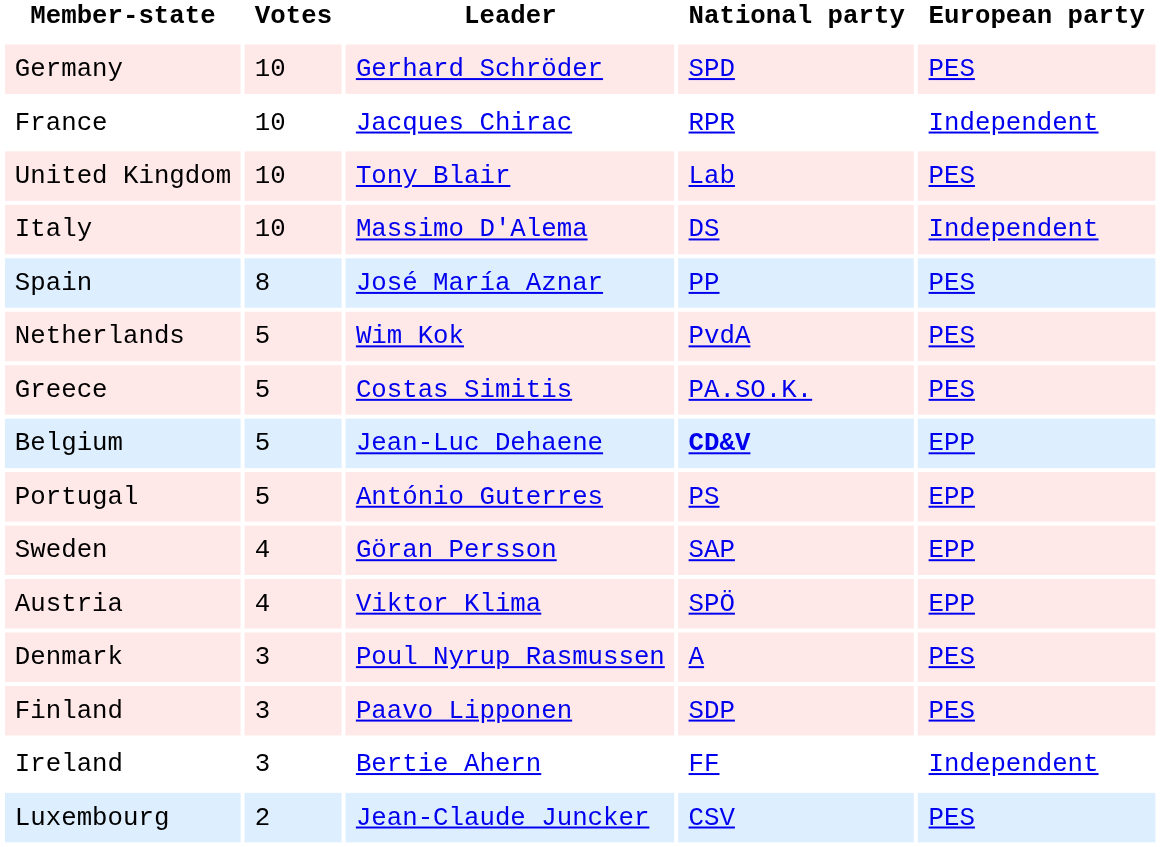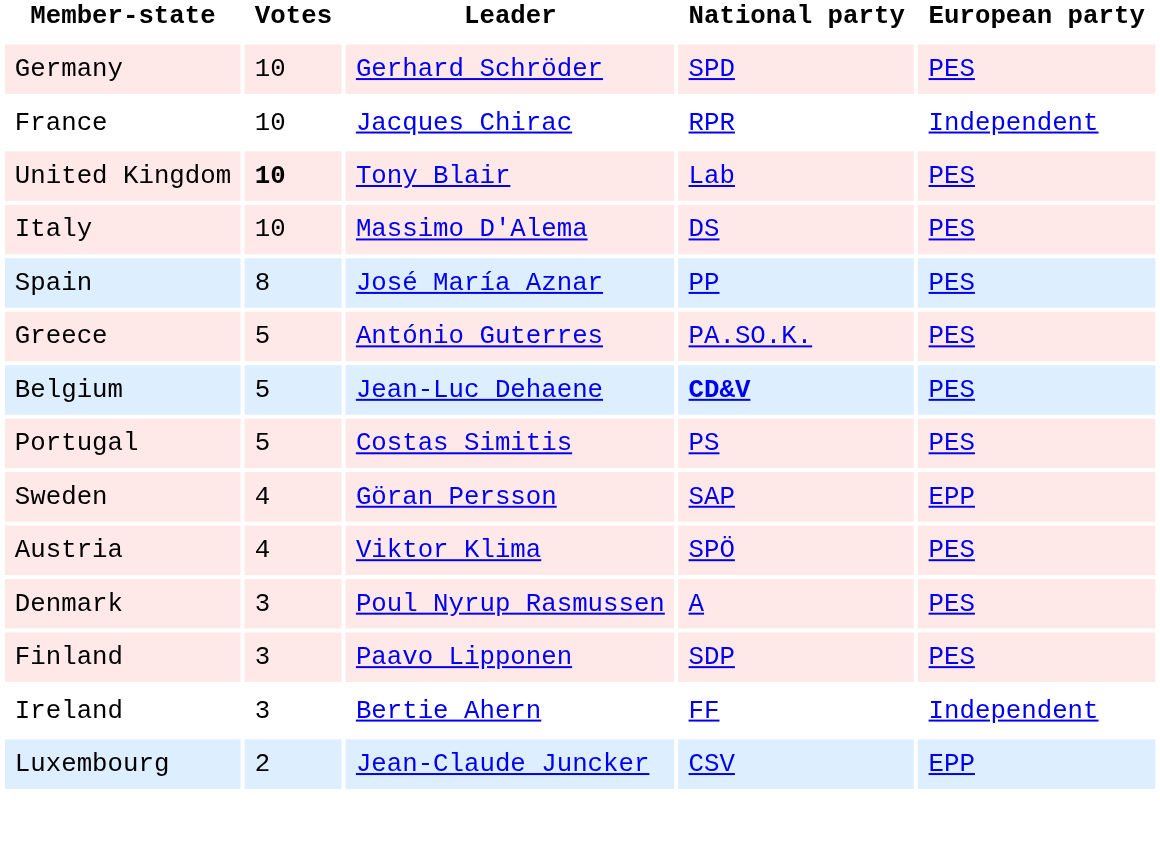 <table border=0 cellpadding=5 cellspacing=2>
 <tr ----bgcolor=lightgrey>
 <th>Member-state</th>
 <th>Votes</th>
 <th>Leader</th>
 <th>National party</th>
 <th>European party</th>
 </tr>
 <tr ---- bgcolor=#FFE8E8>
 <td>Germany</td>
 <td>10</td>
 <td><a href='#'>Gerhard Schröder</a></td>
 <td><a href='#'>SPD</a></td>
 <td><a href='#'>PES</a></td>
 </tr>
 <tr ----bgcolor=lightgrey>
 <td>France</td>
 <td>10</td>
 <td><a href='#'>Jacques Chirac</a></td>
 <td><a href='#'>RPR</a></td>
 <td><a href='#'>Independent</a></td>
 </tr>
 <tr ---- bgcolor=#FFE8E8>
 <td>United Kingdom</td>
-<td>10</td>
+<td><strong>10</strong></td>
 <td><a href='#'>Tony Blair</a></td>
 <td><a href='#'>Lab</a></td>
 <td><a href='#'>PES</a></td>
 </tr>
 <tr ---- bgcolor=#FFE8E8>
 <td>Italy</td>
 <td>10</td>
 <td><a href='#'>Massimo D'Alema</a></td>
 <td><a href='#'>DS</a></td>
-<td><a href='#'>Independent</a></td>
+<td><a href='#'>PES</a></td>
 </tr>
 <tr ---- bgcolor=#DDEEFF>
 <td>Spain</td>
 <td>8</td>
 <td><a href='#'>José María Aznar</a></td>
 <td><a href='#'>PP</a></td>
 <td><a href='#'>PES</a></td>
 </tr>
 <tr ---- bgcolor=#FFE8E8>
-<td>Netherlands</td>
-<td>5</td>
-<td><a href='#'>Wim Kok</a></td>
-<td><a href='#'>PvdA</a></td>
-<td><a href='#'>PES</a></td>
-</tr>
-<tr ---- bgcolor=#FFE8E8>
 <td>Greece</td>
 <td>5</td>
-<td><a href='#'>Costas Simitis</a></td>
+<td><a href='#'>António Guterres</a></td>
 <td><a href='#'>PA.SO.K.</a></td>
 <td><a href='#'>PES</a></td>
 </tr>
 <tr ---- bgcolor=#DDEEFF>
 <td>Belgium</td>
 <td>5</td>
 <td><a href='#'>Jean-Luc Dehaene</a></td>
 <td><strong><a href='#'>CD&V</a></strong></td>
-<td><a href='#'>EPP</a></td>
+<td><a href='#'>PES</a></td>
 </tr>
 <tr ---- bgcolor=#FFE8E8>
 <td>Portugal</td>
 <td>5</td>
-<td><a href='#'>António Guterres</a></td>
+<td><a href='#'>Costas Simitis</a></td>
 <td><a href='#'>PS</a></td>
-<td><a href='#'>EPP</a></td>
+<td><a href='#'>PES</a></td>
 </tr>
 <tr ---- bgcolor=#FFE8E8>
 <td>Sweden</td>
 <td>4</td>
 <td><a href='#'>Göran Persson</a></td>
 <td><a href='#'>SAP</a></td>
 <td><a href='#'>EPP</a></td>
 </tr>
 <tr ---- bgcolor=#FFE8E8>
 <td>Austria</td>
 <td>4</td>
 <td><a href='#'>Viktor Klima</a></td>
 <td><a href='#'>SPÖ</a></td>
-<td><a href='#'>EPP</a></td>
+<td><a href='#'>PES</a></td>
 </tr>
 <tr ---- bgcolor=#FFE8E8>
 <td>Denmark</td>
 <td>3</td>
 <td><a href='#'>Poul Nyrup Rasmussen</a></td>
 <td><a href='#'>A</a></td>
 <td><a href='#'>PES</a></td>
 </tr>
 <tr ---- bgcolor=#FFE8E8>
 <td>Finland</td>
 <td>3</td>
 <td><a href='#'>Paavo Lipponen</a></td>
 <td><a href='#'>SDP</a></td>
 <td><a href='#'>PES</a></td>
 </tr>
 <tr ----bgcolor=lightgrey>
 <td>Ireland</td>
 <td>3</td>
 <td><a href='#'>Bertie Ahern</a></td>
 <td><a href='#'>FF</a></td>
 <td><a href='#'>Independent</a></td>
 </tr>
 <tr ---- bgcolor=#DDEEFF>
 <td>Luxembourg</td>
 <td>2</td>
 <td><a href='#'>Jean-Claude Juncker</a></td>
 <td><a href='#'>CSV</a></td>
-<td><a href='#'>PES</a></td>
+<td><a href='#'>EPP</a></td>
 </tr>
 </table>
